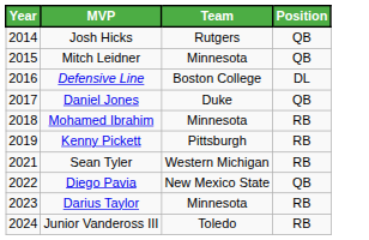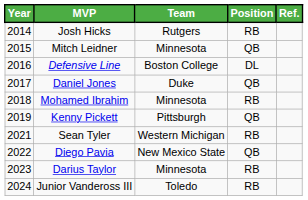 <table class="wikitable" style="text-align:center">
 <tr>
 <th style="background:#4CAD44; color:#FFFFFF; border: 2px solid #000000;">Year</th>
 <th style="background:#4CAD44; color:#FFFFFF; border: 2px solid #000000;">MVP</th>
 <th style="background:#4CAD44; color:#FFFFFF; border: 2px solid #000000;">Team</th>
 <th style="background:#4CAD44; color:#FFFFFF; border: 2px solid #000000;">Position</th>
+<th style="background:#4CAD44; color:#FFFFFF; border: 2px solid #000000;">Ref.</th>
 </tr>
 <tr>
 <td>2014</td>
 <td>Josh Hicks</td>
 <td>Rutgers</td>
-<td>QB</td>
+<td>RB</td>
+<td></td>
 </tr>
 <tr>
 <td>2015</td>
 <td>Mitch Leidner</td>
 <td>Minnesota</td>
 <td>QB</td>
+<td></td>
 </tr>
 <tr>
 <td>2016</td>
 <td><em><a href='#'>Defensive Line</a></em></td>
 <td>Boston College</td>
 <td>DL</td>
+<td></td>
 </tr>
 <tr>
 <td>2017</td>
 <td><a href='#'>Daniel Jones</a></td>
 <td>Duke</td>
 <td>QB</td>
+<td></td>
 </tr>
 <tr>
 <td>2018</td>
 <td><a href='#'>Mohamed Ibrahim</a></td>
 <td>Minnesota</td>
 <td>RB</td>
+<td></td>
 </tr>
 <tr>
 <td>2019</td>
 <td><a href='#'>Kenny Pickett</a></td>
 <td>Pittsburgh</td>
-<td>RB</td>
+<td>QB</td>
+<td></td>
 </tr>
 <tr>
 <td>2021</td>
 <td>Sean Tyler</td>
 <td>Western Michigan</td>
 <td>RB</td>
+<td></td>
 </tr>
 <tr>
 <td>2022</td>
 <td><a href='#'>Diego Pavia</a></td>
 <td>New Mexico State</td>
 <td>QB</td>
+<td></td>
 </tr>
 <tr>
 <td>2023</td>
 <td><a href='#'>Darius Taylor</a></td>
 <td>Minnesota</td>
 <td>RB</td>
+<td></td>
 </tr>
 <tr>
 <td>2024</td>
 <td>Junior Vandeross III</td>
 <td>Toledo</td>
 <td>RB</td>
+<td></td>
 </tr>
 </table>
